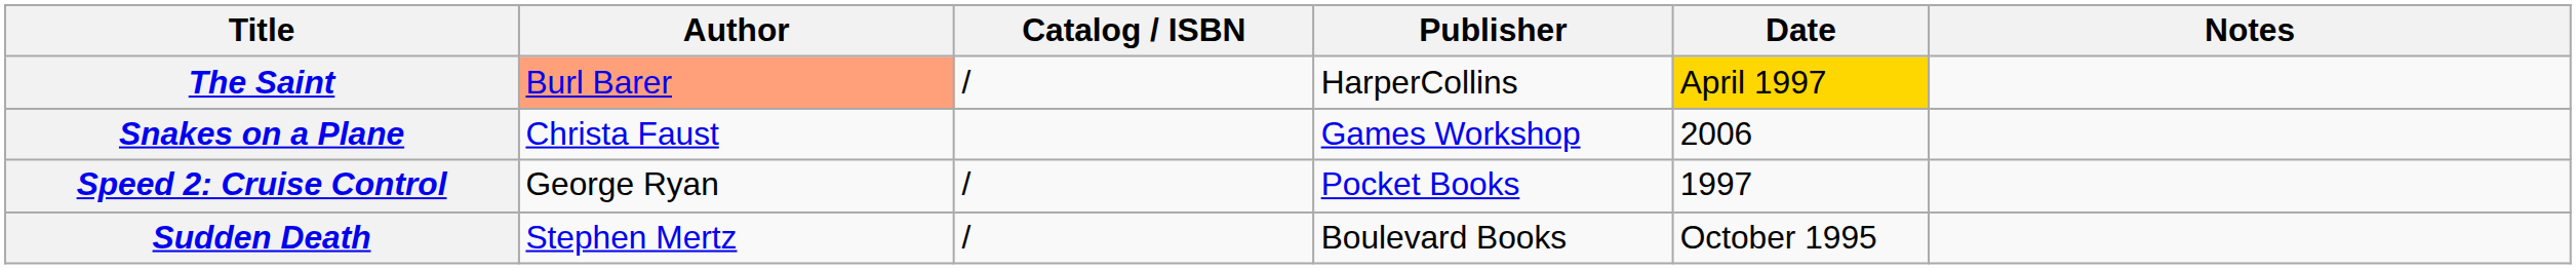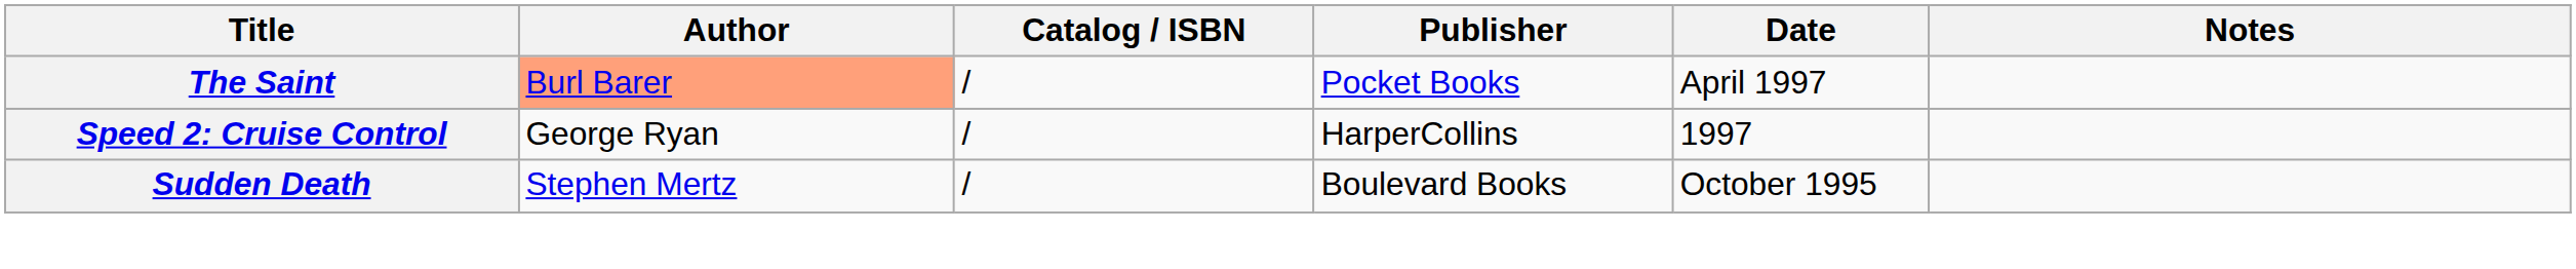 <table class="wikitable sortable" style="width:100%;">
 <tr>
 <th width=20%>Title</th>
 <th width=17%>Author</th>
 <th width=14%>Catalog / ISBN</th>
 <th width=14%>Publisher</th>
 <th width=10%>Date</th>
 <th width=25%>Notes</th>
 </tr>
 <tr>
 <th><em><a href='#'>The Saint</a></em></th>
 <td style="background: lightsalmon;"><a href='#'>Burl Barer</a></td>
 <td> / </td>
-<td>HarperCollins</td>
-<td style="background: gold;">April 1997</td>
-<td></td>
-</tr>
-<tr>
-<th><em><a href='#'>Snakes on a Plane</a></em></th>
-<td><a href='#'>Christa Faust</a></td>
-<td></td>
-<td><a href='#'>Games Workshop</a></td>
-<td>2006</td>
+<td><a href='#'>Pocket Books</a></td>
+<td>April 1997</td>
 <td></td>
 </tr>
 <tr>
 <th><em><a href='#'>Speed 2: Cruise Control</a></em></th>
 <td>George Ryan</td>
 <td> / </td>
-<td><a href='#'>Pocket Books</a></td>
+<td>HarperCollins</td>
 <td>1997</td>
 <td></td>
 </tr>
 <tr>
 <th><em><a href='#'>Sudden Death</a></em></th>
 <td><a href='#'>Stephen Mertz</a></td>
 <td> / </td>
 <td>Boulevard Books</td>
 <td>October 1995</td>
 <td></td>
 </tr>
 </table>
